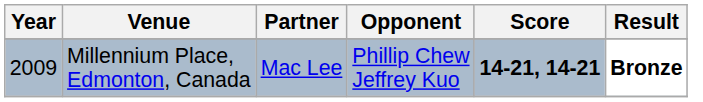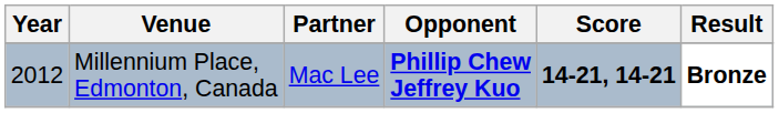 <table class="sortable wikitable" style="font-size: 90%;">
 <tr>
 <th>Year</th>
 <th>Venue</th>
 <th>Partner</th>
 <th>Opponent</th>
 <th>Score</th>
 <th>Result</th>
 </tr>
 <tr>
 </tr>
 <tr style="background:#AABBCC">
-<td align="center">2009</td>
+<td align="center">2012</td>
 <td align="left">Millennium Place,<br><a href='#'>Edmonton</a>, Canada</td>
 <td align="left"> <a href='#'>Mac Lee</a></td>
-<td align="left"> <a href='#'>Phillip Chew</a><br> <a href='#'>Jeffrey Kuo</a></td>
+<td align="left"><strong> <a href='#'>Phillip Chew</a><br> <a href='#'>Jeffrey Kuo</a></strong></td>
 <td align="center"><strong>14-21, 14-21</strong></td>
 <td style="text-align:left; background:white"> <strong>Bronze</strong></td>
 </tr>
 <tr>
 </tr>
 </table>
